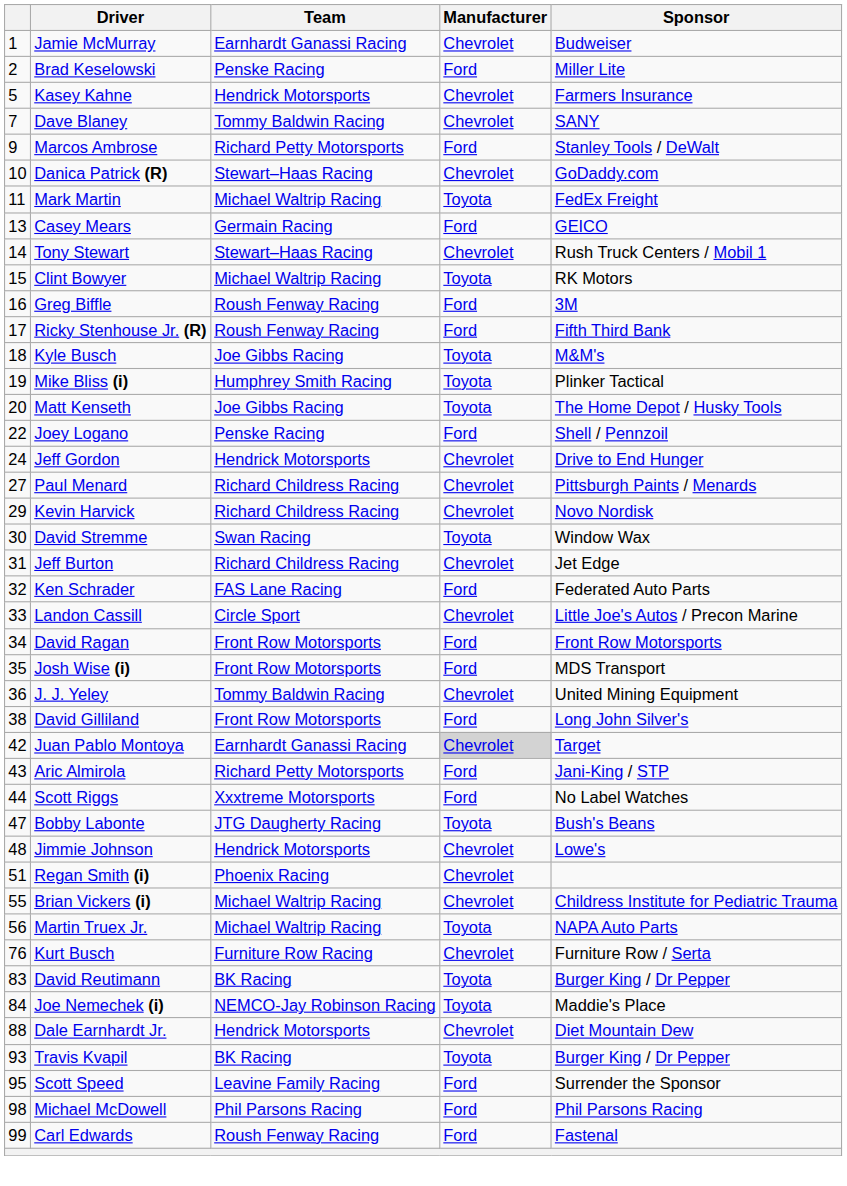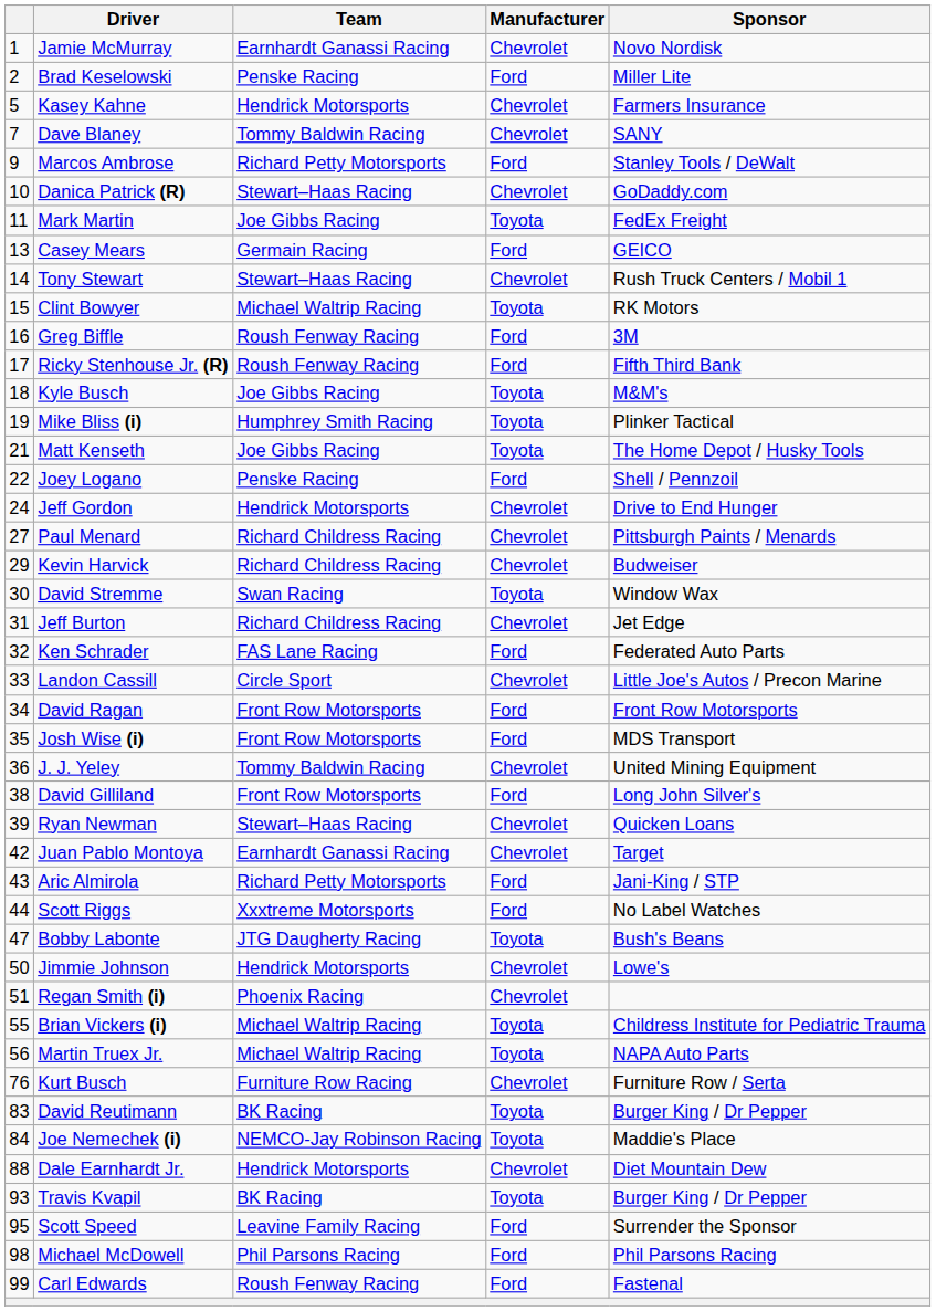 <table class="wikitable" style="font-size:95%">
 <tr>
 <th></th>
 <th>Driver</th>
 <th>Team</th>
 <th>Manufacturer</th>
 <th>Sponsor</th>
 </tr>
 <tr>
 <td>1</td>
 <td><a href='#'>Jamie McMurray</a></td>
 <td><a href='#'>Earnhardt Ganassi Racing</a></td>
 <td><a href='#'>Chevrolet</a></td>
-<td><a href='#'>Budweiser</a></td>
+<td><a href='#'>Novo Nordisk</a></td>
 </tr>
 <tr>
 <td>2</td>
 <td><a href='#'>Brad Keselowski</a></td>
 <td><a href='#'>Penske Racing</a></td>
 <td><a href='#'>Ford</a></td>
 <td><a href='#'>Miller Lite</a></td>
 </tr>
 <tr>
 <td>5</td>
 <td><a href='#'>Kasey Kahne</a></td>
 <td><a href='#'>Hendrick Motorsports</a></td>
 <td><a href='#'>Chevrolet</a></td>
 <td><a href='#'>Farmers Insurance</a></td>
 </tr>
 <tr>
 <td>7</td>
 <td><a href='#'>Dave Blaney</a></td>
 <td><a href='#'>Tommy Baldwin Racing</a></td>
 <td><a href='#'>Chevrolet</a></td>
 <td><a href='#'>SANY</a></td>
 </tr>
 <tr>
 <td>9</td>
 <td><a href='#'>Marcos Ambrose</a></td>
 <td><a href='#'>Richard Petty Motorsports</a></td>
 <td><a href='#'>Ford</a></td>
 <td><a href='#'>Stanley Tools</a> / <a href='#'>DeWalt</a></td>
 </tr>
 <tr>
 <td>10</td>
 <td><a href='#'>Danica Patrick</a> <strong>(R)</strong></td>
 <td><a href='#'>Stewart–Haas Racing</a></td>
 <td><a href='#'>Chevrolet</a></td>
 <td><a href='#'>GoDaddy.com</a></td>
 </tr>
 <tr>
 <td>11</td>
 <td><a href='#'>Mark Martin</a></td>
-<td><a href='#'>Michael Waltrip Racing</a></td>
+<td><a href='#'>Joe Gibbs Racing</a></td>
 <td><a href='#'>Toyota</a></td>
 <td><a href='#'>FedEx Freight</a></td>
 </tr>
 <tr>
 <td>13</td>
 <td><a href='#'>Casey Mears</a></td>
 <td><a href='#'>Germain Racing</a></td>
 <td><a href='#'>Ford</a></td>
 <td><a href='#'>GEICO</a></td>
 </tr>
 <tr>
 <td>14</td>
 <td><a href='#'>Tony Stewart</a></td>
 <td><a href='#'>Stewart–Haas Racing</a></td>
 <td><a href='#'>Chevrolet</a></td>
 <td>Rush Truck Centers / <a href='#'>Mobil 1</a></td>
 </tr>
 <tr>
 <td>15</td>
 <td><a href='#'>Clint Bowyer</a></td>
 <td><a href='#'>Michael Waltrip Racing</a></td>
 <td><a href='#'>Toyota</a></td>
 <td>RK Motors</td>
 </tr>
 <tr>
 <td>16</td>
 <td><a href='#'>Greg Biffle</a></td>
 <td><a href='#'>Roush Fenway Racing</a></td>
 <td><a href='#'>Ford</a></td>
 <td><a href='#'>3M</a></td>
 </tr>
 <tr>
 <td>17</td>
 <td><a href='#'>Ricky Stenhouse Jr.</a> <strong>(R)</strong></td>
 <td><a href='#'>Roush Fenway Racing</a></td>
 <td><a href='#'>Ford</a></td>
 <td><a href='#'>Fifth Third Bank</a></td>
 </tr>
 <tr>
 <td>18</td>
 <td><a href='#'>Kyle Busch</a></td>
 <td><a href='#'>Joe Gibbs Racing</a></td>
 <td><a href='#'>Toyota</a></td>
 <td><a href='#'>M&M's</a></td>
 </tr>
 <tr>
 <td>19</td>
 <td><a href='#'>Mike Bliss</a> <strong>(i)</strong></td>
 <td><a href='#'>Humphrey Smith Racing</a></td>
 <td><a href='#'>Toyota</a></td>
 <td>Plinker Tactical</td>
 </tr>
 <tr>
-<td>20</td>
+<td>21</td>
 <td><a href='#'>Matt Kenseth</a></td>
 <td><a href='#'>Joe Gibbs Racing</a></td>
 <td><a href='#'>Toyota</a></td>
 <td><a href='#'>The Home Depot</a> / <a href='#'>Husky Tools</a></td>
 </tr>
 <tr>
 <td>22</td>
 <td><a href='#'>Joey Logano</a></td>
 <td><a href='#'>Penske Racing</a></td>
 <td><a href='#'>Ford</a></td>
 <td><a href='#'>Shell</a> / <a href='#'>Pennzoil</a></td>
 </tr>
 <tr>
 <td>24</td>
 <td><a href='#'>Jeff Gordon</a></td>
 <td><a href='#'>Hendrick Motorsports</a></td>
 <td><a href='#'>Chevrolet</a></td>
 <td><a href='#'>Drive to End Hunger</a></td>
 </tr>
 <tr>
 <td>27</td>
 <td><a href='#'>Paul Menard</a></td>
 <td><a href='#'>Richard Childress Racing</a></td>
 <td><a href='#'>Chevrolet</a></td>
 <td><a href='#'>Pittsburgh Paints</a> / <a href='#'>Menards</a></td>
 </tr>
 <tr>
 <td>29</td>
 <td><a href='#'>Kevin Harvick</a></td>
 <td><a href='#'>Richard Childress Racing</a></td>
 <td><a href='#'>Chevrolet</a></td>
-<td><a href='#'>Novo Nordisk</a></td>
+<td><a href='#'>Budweiser</a></td>
 </tr>
 <tr>
 <td>30</td>
 <td><a href='#'>David Stremme</a></td>
 <td><a href='#'>Swan Racing</a></td>
 <td><a href='#'>Toyota</a></td>
 <td>Window Wax</td>
 </tr>
 <tr>
 <td>31</td>
 <td><a href='#'>Jeff Burton</a></td>
 <td><a href='#'>Richard Childress Racing</a></td>
 <td><a href='#'>Chevrolet</a></td>
 <td>Jet Edge</td>
 </tr>
 <tr>
 <td>32</td>
 <td><a href='#'>Ken Schrader</a></td>
 <td><a href='#'>FAS Lane Racing</a></td>
 <td><a href='#'>Ford</a></td>
 <td>Federated Auto Parts</td>
 </tr>
 <tr>
 <td>33</td>
 <td><a href='#'>Landon Cassill</a></td>
 <td><a href='#'>Circle Sport</a></td>
 <td><a href='#'>Chevrolet</a></td>
 <td><a href='#'>Little Joe's Autos</a> / Precon Marine</td>
 </tr>
 <tr>
 <td>34</td>
 <td><a href='#'>David Ragan</a></td>
 <td><a href='#'>Front Row Motorsports</a></td>
 <td><a href='#'>Ford</a></td>
 <td><a href='#'>Front Row Motorsports</a></td>
 </tr>
 <tr>
 <td>35</td>
 <td><a href='#'>Josh Wise</a> <strong>(i)</strong></td>
 <td><a href='#'>Front Row Motorsports</a></td>
 <td><a href='#'>Ford</a></td>
 <td>MDS Transport</td>
 </tr>
 <tr>
 <td>36</td>
 <td><a href='#'>J. J. Yeley</a></td>
 <td><a href='#'>Tommy Baldwin Racing</a></td>
 <td><a href='#'>Chevrolet</a></td>
 <td>United Mining Equipment</td>
 </tr>
 <tr>
 <td>38</td>
 <td><a href='#'>David Gilliland</a></td>
 <td><a href='#'>Front Row Motorsports</a></td>
 <td><a href='#'>Ford</a></td>
 <td><a href='#'>Long John Silver's</a></td>
 </tr>
 <tr>
+<td>39</td>
+<td><a href='#'>Ryan Newman</a></td>
+<td><a href='#'>Stewart–Haas Racing</a></td>
+<td><a href='#'>Chevrolet</a></td>
+<td><a href='#'>Quicken Loans</a></td>
+</tr>
+<tr>
 <td>42</td>
 <td><a href='#'>Juan Pablo Montoya</a></td>
 <td><a href='#'>Earnhardt Ganassi Racing</a></td>
-<td style="background: lightgrey;"><a href='#'>Chevrolet</a></td>
+<td><a href='#'>Chevrolet</a></td>
 <td><a href='#'>Target</a></td>
 </tr>
 <tr>
 <td>43</td>
 <td><a href='#'>Aric Almirola</a></td>
 <td><a href='#'>Richard Petty Motorsports</a></td>
 <td><a href='#'>Ford</a></td>
 <td><a href='#'>Jani-King</a> / <a href='#'>STP</a></td>
 </tr>
 <tr>
 <td>44</td>
 <td><a href='#'>Scott Riggs</a></td>
 <td><a href='#'>Xxxtreme Motorsports</a></td>
 <td><a href='#'>Ford</a></td>
 <td>No Label Watches</td>
 </tr>
 <tr>
 <td>47</td>
 <td><a href='#'>Bobby Labonte</a></td>
 <td><a href='#'>JTG Daugherty Racing</a></td>
 <td><a href='#'>Toyota</a></td>
 <td><a href='#'>Bush's Beans</a></td>
 </tr>
 <tr>
-<td>48</td>
+<td>50</td>
 <td><a href='#'>Jimmie Johnson</a></td>
 <td><a href='#'>Hendrick Motorsports</a></td>
 <td><a href='#'>Chevrolet</a></td>
 <td><a href='#'>Lowe's</a></td>
 </tr>
 <tr>
 <td>51</td>
 <td><a href='#'>Regan Smith</a> <strong>(i)</strong></td>
 <td><a href='#'>Phoenix Racing</a></td>
 <td><a href='#'>Chevrolet</a></td>
 <td></td>
 </tr>
 <tr>
 <td>55</td>
 <td><a href='#'>Brian Vickers</a> <strong>(i)</strong></td>
 <td><a href='#'>Michael Waltrip Racing</a></td>
-<td><a href='#'>Chevrolet</a></td>
+<td><a href='#'>Toyota</a></td>
 <td><a href='#'>Childress Institute for Pediatric Trauma</a></td>
 </tr>
 <tr>
 <td>56</td>
 <td><a href='#'>Martin Truex Jr.</a></td>
 <td><a href='#'>Michael Waltrip Racing</a></td>
 <td><a href='#'>Toyota</a></td>
 <td><a href='#'>NAPA Auto Parts</a></td>
 </tr>
 <tr>
 <td>76</td>
 <td><a href='#'>Kurt Busch</a></td>
 <td><a href='#'>Furniture Row Racing</a></td>
 <td><a href='#'>Chevrolet</a></td>
 <td>Furniture Row / <a href='#'>Serta</a></td>
 </tr>
 <tr>
 <td>83</td>
 <td><a href='#'>David Reutimann</a></td>
 <td><a href='#'>BK Racing</a></td>
 <td><a href='#'>Toyota</a></td>
 <td><a href='#'>Burger King</a> / <a href='#'>Dr Pepper</a></td>
 </tr>
 <tr>
 <td>84</td>
 <td><a href='#'>Joe Nemechek</a> <strong>(i)</strong></td>
 <td><a href='#'>NEMCO-Jay Robinson Racing</a></td>
 <td><a href='#'>Toyota</a></td>
 <td>Maddie's Place</td>
 </tr>
 <tr>
 <td>88</td>
 <td><a href='#'>Dale Earnhardt Jr.</a></td>
 <td><a href='#'>Hendrick Motorsports</a></td>
 <td><a href='#'>Chevrolet</a></td>
 <td><a href='#'>Diet Mountain Dew</a></td>
 </tr>
 <tr>
 <td>93</td>
 <td><a href='#'>Travis Kvapil</a></td>
 <td><a href='#'>BK Racing</a></td>
 <td><a href='#'>Toyota</a></td>
 <td><a href='#'>Burger King</a> / <a href='#'>Dr Pepper</a></td>
 </tr>
 <tr>
 <td>95</td>
 <td><a href='#'>Scott Speed</a></td>
 <td><a href='#'>Leavine Family Racing</a></td>
 <td><a href='#'>Ford</a></td>
 <td>Surrender the Sponsor</td>
 </tr>
 <tr>
 <td>98</td>
 <td><a href='#'>Michael McDowell</a></td>
 <td><a href='#'>Phil Parsons Racing</a></td>
 <td><a href='#'>Ford</a></td>
 <td><a href='#'>Phil Parsons Racing</a></td>
 </tr>
 <tr>
 <td>99</td>
 <td><a href='#'>Carl Edwards</a></td>
 <td><a href='#'>Roush Fenway Racing</a></td>
 <td><a href='#'>Ford</a></td>
 <td><a href='#'>Fastenal</a></td>
 </tr>
 <tr>
 <th colspan="5"></th>
 </tr>
 </table>
